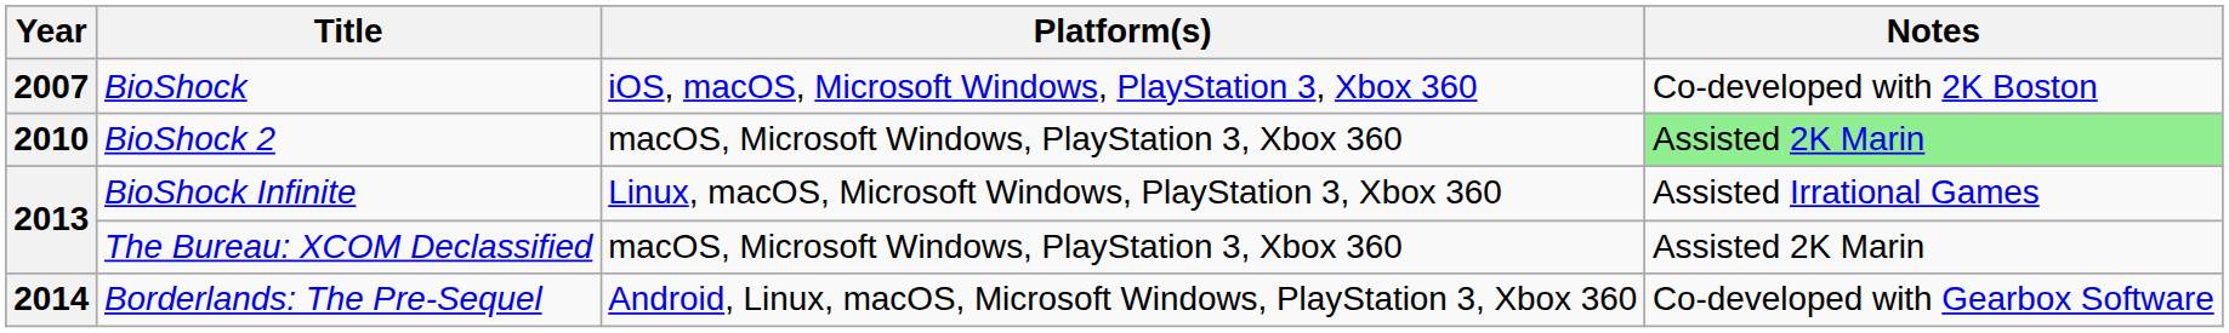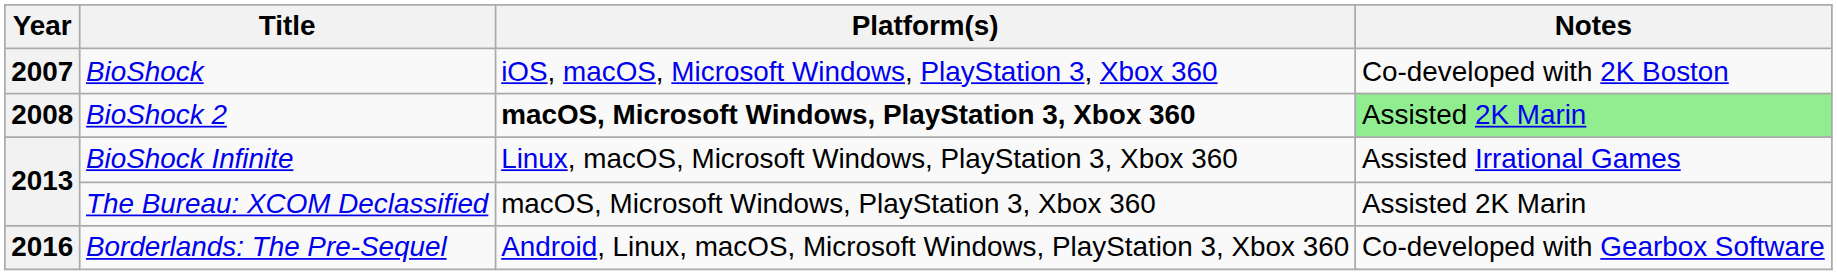 <table class="wikitable sortable plainrowheaders">
 <tr>
 <th scope="col">Year</th>
 <th scope="col">Title</th>
 <th scope="col">Platform(s)</th>
 <th scope="col" class="unsortable">Notes</th>
 </tr>
 <tr>
 <th scope="row">2007</th>
 <td><em><a href='#'>BioShock</a></em></td>
 <td><a href='#'>iOS</a>, <a href='#'>macOS</a>, <a href='#'>Microsoft Windows</a>, <a href='#'>PlayStation 3</a>, <a href='#'>Xbox 360</a></td>
 <td>Co-developed with <a href='#'>2K Boston</a></td>
 </tr>
 <tr>
-<th scope="row">2010</th>
+<th scope="row">2008</th>
 <td><em><a href='#'>BioShock 2</a></em></td>
-<td>macOS, Microsoft Windows, PlayStation 3, Xbox 360</td>
+<td><strong>macOS, Microsoft Windows, PlayStation 3, Xbox 360</strong></td>
 <td style="background: lightgreen;">Assisted <a href='#'>2K Marin</a></td>
 </tr>
 <tr>
 <th scope="row" rowspan="2">2013</th>
 <td><em><a href='#'>BioShock Infinite</a></em></td>
 <td><a href='#'>Linux</a>, macOS, Microsoft Windows, PlayStation 3, Xbox 360</td>
 <td>Assisted <a href='#'>Irrational Games</a></td>
 </tr>
 <tr>
 <td><em><a href='#'>The Bureau: XCOM Declassified</a></em></td>
 <td>macOS, Microsoft Windows, PlayStation 3, Xbox 360</td>
 <td>Assisted 2K Marin</td>
 </tr>
 <tr>
-<th scope="row">2014</th>
+<th scope="row">2016</th>
 <td><em><a href='#'>Borderlands: The Pre-Sequel</a></em></td>
 <td><a href='#'>Android</a>, Linux, macOS, Microsoft Windows, PlayStation 3, Xbox 360</td>
 <td>Co-developed with <a href='#'>Gearbox Software</a></td>
 </tr>
 </table>
